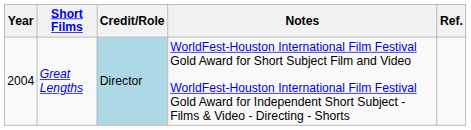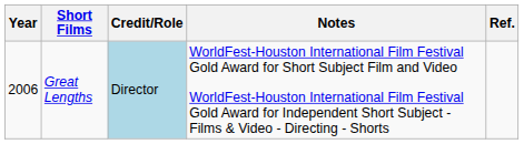 <table class="wikitable sortable">
 <tr>
 <th>Year</th>
 <th><a href='#'>Short Films</a></th>
 <th>Credit/Role</th>
 <th>Notes</th>
 <th>Ref.</th>
 </tr>
 <tr>
-<td>2004</td>
+<td>2006</td>
 <td><em><a href='#'>Great Lengths</a></em></td>
 <td style="background: lightblue;">Director</td>
 <td><a href='#'>WorldFest-Houston International Film Festival</a> Gold Award for Short Subject Film and Video<br><br><a href='#'>WorldFest-Houston International Film Festival</a> Gold Award for Independent Short Subject - Films & Video - Directing - Shorts</td>
 <td></td>
 </tr>
 </table>
